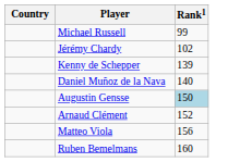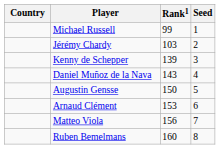 <table class="sortable wikitable">
 <tr>
 <th width="70">Country</th>
 <th width="175">Player</th>
 <th>Rank<sup>1</sup></th>
+<th>Seed</th>
 </tr>
 <tr>
 <td></td>
 <td><a href='#'>Michael Russell</a></td>
 <td>99</td>
+<td>1</td>
 </tr>
 <tr>
 <td></td>
 <td><a href='#'>Jérémy Chardy</a></td>
-<td>102</td>
+<td>103</td>
+<td>2</td>
 </tr>
 <tr>
 <td></td>
 <td><a href='#'>Kenny de Schepper</a></td>
 <td>139</td>
+<td>3</td>
 </tr>
 <tr>
 <td></td>
 <td><a href='#'>Daniel Muñoz de la Nava</a></td>
-<td>140</td>
+<td>143</td>
+<td>4</td>
 </tr>
 <tr>
 <td></td>
 <td><a href='#'>Augustin Gensse</a></td>
-<td style="background: lightblue;">150</td>
+<td>150</td>
+<td>5</td>
 </tr>
 <tr>
 <td></td>
 <td><a href='#'>Arnaud Clément</a></td>
-<td>152</td>
+<td>153</td>
+<td>6</td>
 </tr>
 <tr>
 <td></td>
 <td><a href='#'>Matteo Viola</a></td>
 <td>156</td>
+<td>7</td>
 </tr>
 <tr>
 <td></td>
 <td><a href='#'>Ruben Bemelmans</a></td>
 <td>160</td>
+<td>8</td>
 </tr>
 </table>
